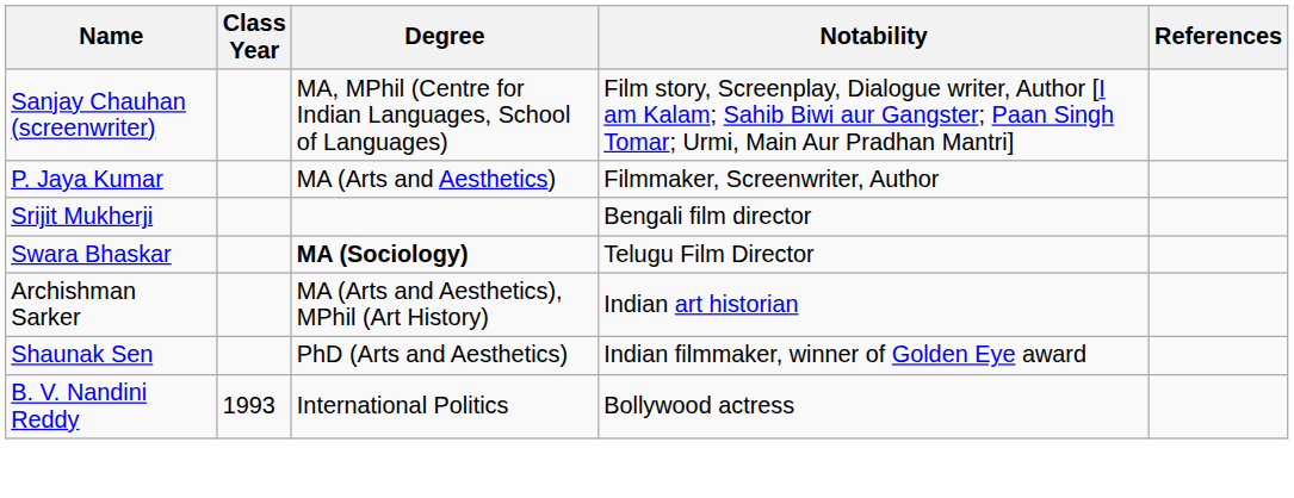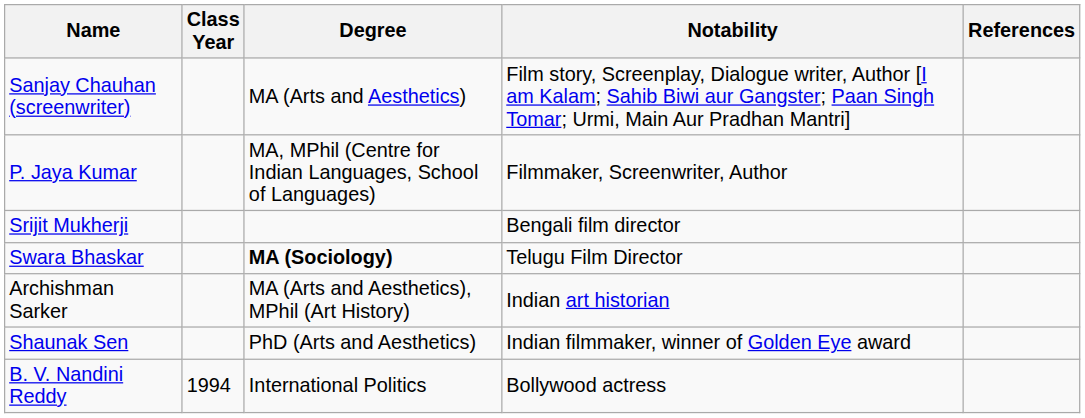 <table class="wikitable sortable">
 <tr>
 <th>Name</th>
 <th>Class<br>Year</th>
 <th>Degree</th>
 <th class="unsortable">Notability</th>
 <th class="unsortable">References</th>
 </tr>
 <tr>
 <td><a href='#'>Sanjay Chauhan (screenwriter)</a></td>
 <td></td>
-<td>MA, MPhil (Centre for Indian Languages, School of Languages)</td>
+<td>MA (Arts and <a href='#'>Aesthetics</a>)</td>
 <td>Film story, Screenplay, Dialogue writer, Author [<a href='#'>I am Kalam</a>; <a href='#'>Sahib Biwi aur Gangster</a>; <a href='#'>Paan Singh Tomar</a>; Urmi, Main Aur Pradhan Mantri]</td>
 </tr>
 <tr>
 <td><a href='#'>P. Jaya Kumar</a></td>
 <td></td>
-<td>MA (Arts and <a href='#'>Aesthetics</a>)</td>
+<td>MA, MPhil (Centre for Indian Languages, School of Languages)</td>
 <td>Filmmaker, Screenwriter, Author</td>
 <td></td>
 </tr>
 <tr>
 <td><a href='#'>Srijit Mukherji</a></td>
 <td></td>
 <td></td>
 <td>Bengali film director</td>
 <td></td>
 </tr>
 <tr>
 <td><a href='#'>Swara Bhaskar</a></td>
 <td></td>
 <td><strong>MA (Sociology)</strong></td>
 <td>Telugu Film Director</td>
 <td></td>
 </tr>
 <tr>
 <td>Archishman Sarker</td>
 <td></td>
 <td>MA (Arts and Aesthetics), MPhil (Art History)</td>
 <td>Indian <a href='#'>art historian</a></td>
 <td></td>
 </tr>
 <tr>
 <td><a href='#'>Shaunak Sen</a></td>
 <td></td>
 <td>PhD (Arts and Aesthetics)</td>
 <td>Indian filmmaker, winner of <a href='#'>Golden Eye</a> award</td>
 <td></td>
 </tr>
 <tr>
 <td><a href='#'>B. V. Nandini Reddy</a></td>
-<td>1993</td>
+<td>1994</td>
 <td>International Politics</td>
 <td>Bollywood actress</td>
 <td></td>
 </tr>
 </table>
